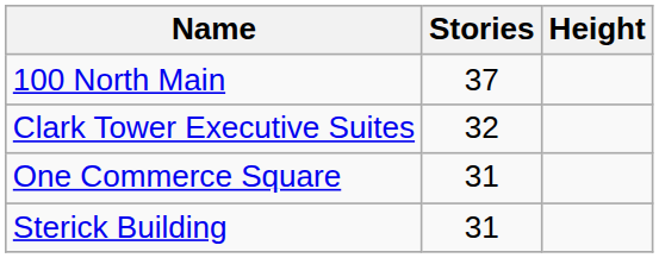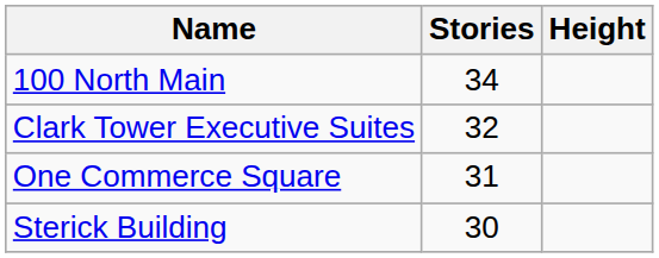 <table class="wikitable">
 <tr>
 <th>Name</th>
 <th>Stories</th>
 <th>Height</th>
 </tr>
 <tr>
 <td><a href='#'>100 North Main</a></td>
-<td align=center>37</td>
+<td align=center>34</td>
 <td align=center></td>
 </tr>
 <tr>
 <td><a href='#'>Clark Tower Executive Suites</a></td>
 <td align=center>32</td>
 <td align=center></td>
 </tr>
 <tr>
 <td><a href='#'>One Commerce Square</a></td>
 <td align=center>31</td>
 <td align=center></td>
 </tr>
 <tr>
 <td><a href='#'>Sterick Building</a></td>
-<td align=center>31</td>
+<td align=center>30</td>
 <td align=center></td>
 </tr>
 </table>
